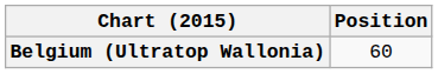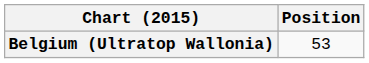 <table class="wikitable plainrowheaders" style="text-align:center;">
 <tr>
 <th>Chart (2015)</th>
 <th>Position</th>
 </tr>
 <tr>
 <th scope="row">Belgium (Ultratop Wallonia)</th>
-<td>60</td>
+<td>53</td>
 </tr>
 </table>
